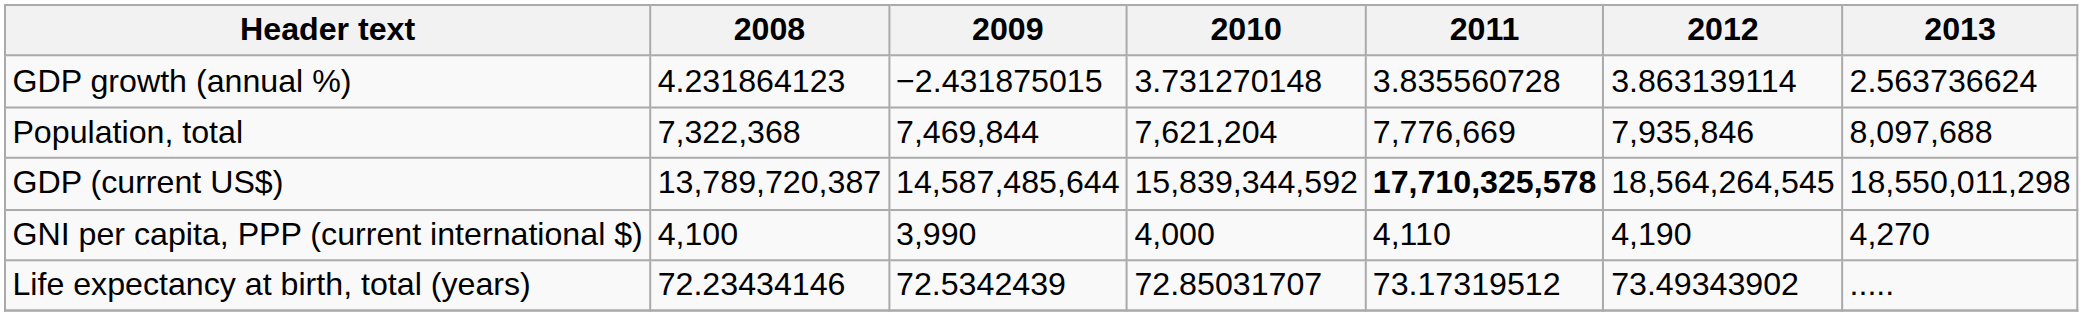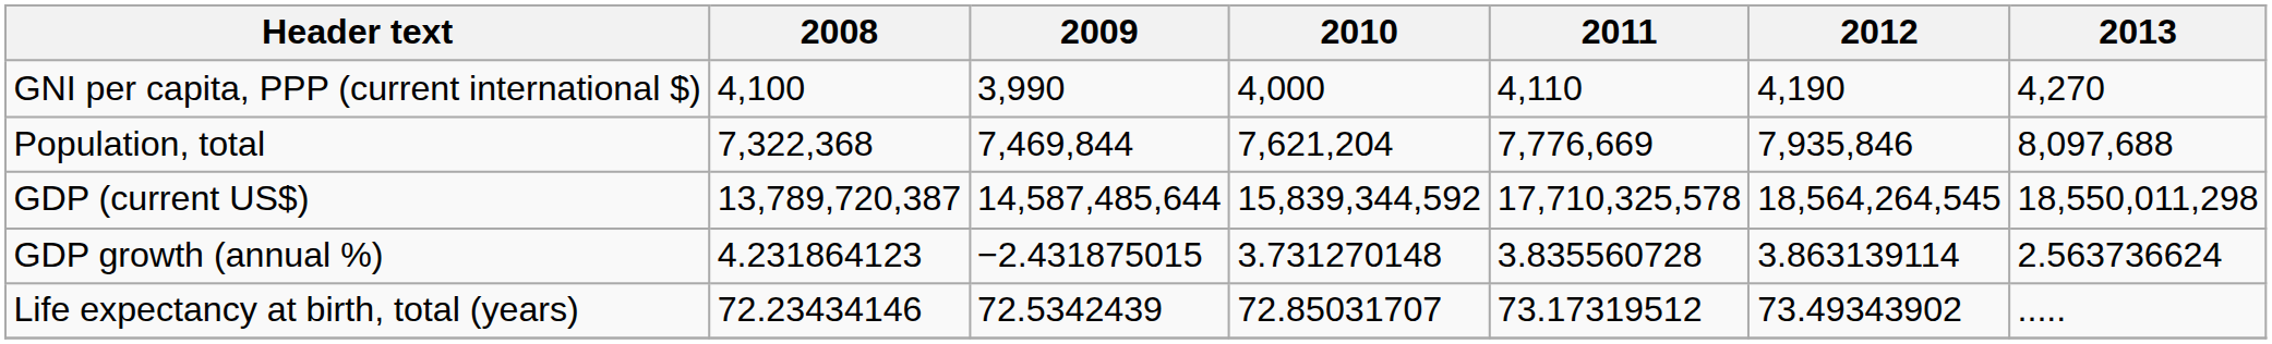 <table class="wikitable sortable">
 <tr>
 <th>Header text</th>
 <th>2008</th>
 <th>2009</th>
 <th>2010</th>
 <th>2011</th>
 <th>2012</th>
 <th>2013</th>
 </tr>
 <tr>
-<td>GDP growth (annual %)</td>
-<td>4.231864123</td>
-<td>−2.431875015</td>
-<td>3.731270148</td>
-<td>3.835560728</td>
-<td>3.863139114</td>
-<td>2.563736624</td>
+<td>GNI per capita, PPP (current international $)</td>
+<td>4,100</td>
+<td>3,990</td>
+<td>4,000</td>
+<td>4,110</td>
+<td>4,190</td>
+<td>4,270</td>
 </tr>
 <tr>
 <td>Population, total</td>
 <td>7,322,368</td>
 <td>7,469,844</td>
 <td>7,621,204</td>
 <td>7,776,669</td>
 <td>7,935,846</td>
 <td>8,097,688</td>
 </tr>
 <tr>
 <td>GDP (current US$)</td>
 <td>13,789,720,387</td>
 <td>14,587,485,644</td>
 <td>15,839,344,592</td>
-<td><strong>17,710,325,578</strong></td>
+<td>17,710,325,578</td>
 <td>18,564,264,545</td>
 <td>18,550,011,298</td>
 </tr>
 <tr>
-<td>GNI per capita, PPP (current international $)</td>
-<td>4,100</td>
-<td>3,990</td>
-<td>4,000</td>
-<td>4,110</td>
-<td>4,190</td>
-<td>4,270</td>
+<td>GDP growth (annual %)</td>
+<td>4.231864123</td>
+<td>−2.431875015</td>
+<td>3.731270148</td>
+<td>3.835560728</td>
+<td>3.863139114</td>
+<td>2.563736624</td>
 </tr>
 <tr>
 <td>Life expectancy at birth, total (years)</td>
 <td>72.23434146</td>
 <td>72.5342439</td>
 <td>72.85031707</td>
 <td>73.17319512</td>
 <td>73.49343902</td>
 <td>.....</td>
 </tr>
 <tr>
 </tr>
 </table>
